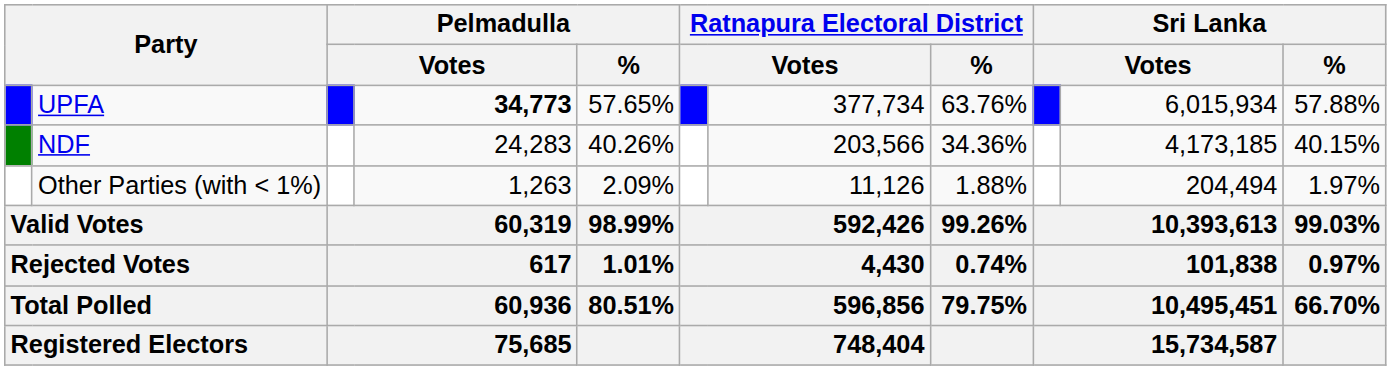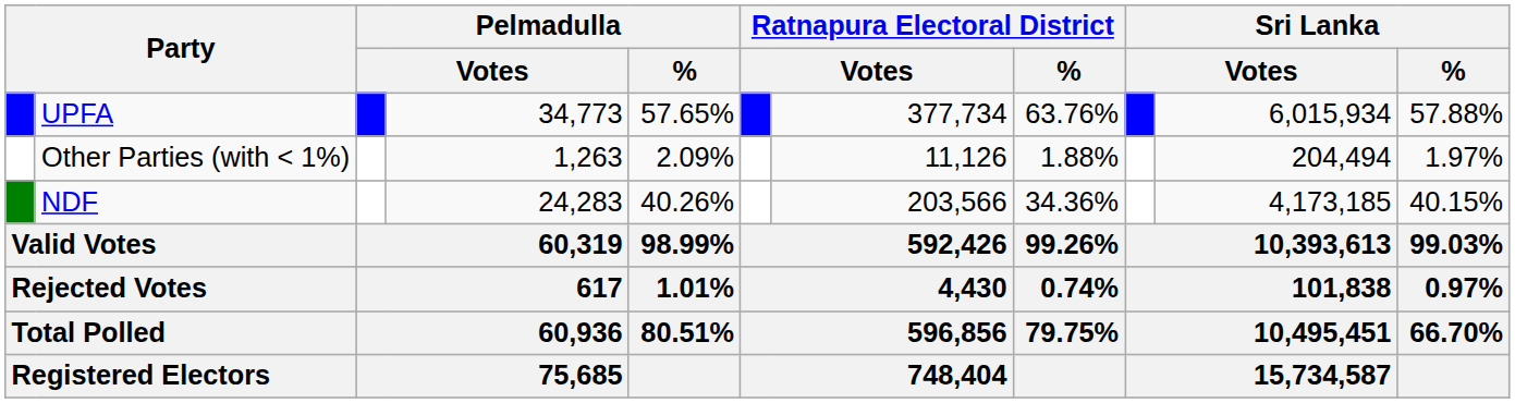 <table class="wikitable">
 <tr>
 <th colspan="2" width="144px"rowspan="2">Party</th>
 <th colspan="3" width="216px">Pelmadulla</th>
 <th colspan="3" width="216px"><a href='#'>Ratnapura Electoral District</a></th>
 <th colspan="3" width="216px">Sri Lanka</th>
 </tr>
 <tr>
 <th colspan="2" width="144px">Votes</th>
 <th>%</th>
 <th colspan="2" width="144px">Votes</th>
 <th>%</th>
 <th colspan="2" width="144px">Votes</th>
 <th>%</th>
 </tr>
 <tr>
 <td style="background-color:blue;" width="10px"></td>
 <td style="text-align:left;"><a href='#'>UPFA</a></td>
 <td style="background-color:blue;" width="10px"></td>
-<td style="text-align:right;"><strong>34,773</strong></td>
+<td style="text-align:right;">34,773</td>
 <td style="text-align:right;">57.65%</td>
 <td style="background-color:blue;" width="10px"></td>
 <td style="text-align:right;">377,734</td>
 <td style="text-align:right;">63.76%</td>
 <td style="background-color:blue;" width="10px"></td>
 <td style="text-align:right;">6,015,934</td>
 <td style="text-align:right;">57.88%</td>
+</tr>
+<tr>
+<td style="background-color:white;" width="10px"></td>
+<td style="text-align:left;">Other Parties (with < 1%)</td>
+<td style="background-color:white;" width="10px"></td>
+<td style="text-align:right;">1,263</td>
+<td style="text-align:right;">2.09%</td>
+<td style="background-color:white;" width="10px"></td>
+<td style="text-align:right;">11,126</td>
+<td style="text-align:right;">1.88%</td>
+<td style="background-color:white;" width="10px"></td>
+<td style="text-align:right;">204,494</td>
+<td style="text-align:right;">1.97%</td>
 </tr>
 <tr>
 <td style="background-color:green;" width="10px"></td>
 <td style="text-align:left;"><a href='#'>NDF</a></td>
 <td style="background-color:white;" width="10px"></td>
 <td style="text-align:right;">24,283</td>
 <td style="text-align:right;">40.26%</td>
 <td style="background-color:white;" width="10px"></td>
 <td style="text-align:right;">203,566</td>
 <td style="text-align:right;">34.36%</td>
 <td style="background-color:white;" width="10px"></td>
 <td style="text-align:right;">4,173,185</td>
 <td style="text-align:right;">40.15%</td>
-</tr>
-<tr>
-<td style="background-color:white;" width="10px"></td>
-<td style="text-align:left;">Other Parties (with < 1%)</td>
-<td style="background-color:white;" width="10px"></td>
-<td style="text-align:right;">1,263</td>
-<td style="text-align:right;">2.09%</td>
-<td style="background-color:white;" width="10px"></td>
-<td style="text-align:right;">11,126</td>
-<td style="text-align:right;">1.88%</td>
-<td style="background-color:white;" width="10px"></td>
-<td style="text-align:right;">204,494</td>
-<td style="text-align:right;">1.97%</td>
 </tr>
 <tr>
 <th colspan="2" width="144px"style="text-align:left;">Valid Votes</th>
 <th style="text-align:right;"colspan="2" width="144px">60,319</th>
 <th style="text-align:right;">98.99%</th>
 <th style="text-align:right;"colspan="2" width="144px">592,426</th>
 <th style="text-align:right;">99.26%</th>
 <th style="text-align:right;"colspan="2" width="144px">10,393,613</th>
 <th style="text-align:right;">99.03%</th>
 </tr>
 <tr>
 <th colspan="2" width="144px"style="text-align:left;">Rejected Votes</th>
 <th style="text-align:right;"colspan="2" width="144px">617</th>
 <th style="text-align:right;">1.01%</th>
 <th style="text-align:right;"colspan="2" width="144px">4,430</th>
 <th style="text-align:right;">0.74%</th>
 <th style="text-align:right;"colspan="2" width="144px">101,838</th>
 <th style="text-align:right;">0.97%</th>
 </tr>
 <tr>
 <th colspan="2" width="144px"style="text-align:left;">Total Polled</th>
 <th style="text-align:right;"colspan="2" width="144px">60,936</th>
 <th style="text-align:right;">80.51%</th>
 <th style="text-align:right;"colspan="2" width="144px">596,856</th>
 <th style="text-align:right;">79.75%</th>
 <th style="text-align:right;"colspan="2" width="144px">10,495,451</th>
 <th style="text-align:right;">66.70%</th>
 </tr>
 <tr>
 <th colspan="2" width="144px"style="text-align:left;">Registered Electors</th>
 <th style="text-align:right;"colspan="2" width="144px">75,685</th>
 <th></th>
 <th style="text-align:right;"colspan="2" width="144px">748,404</th>
 <th></th>
 <th style="text-align:right;"colspan="2" width="144px">15,734,587</th>
 <th></th>
 </tr>
 </table>
